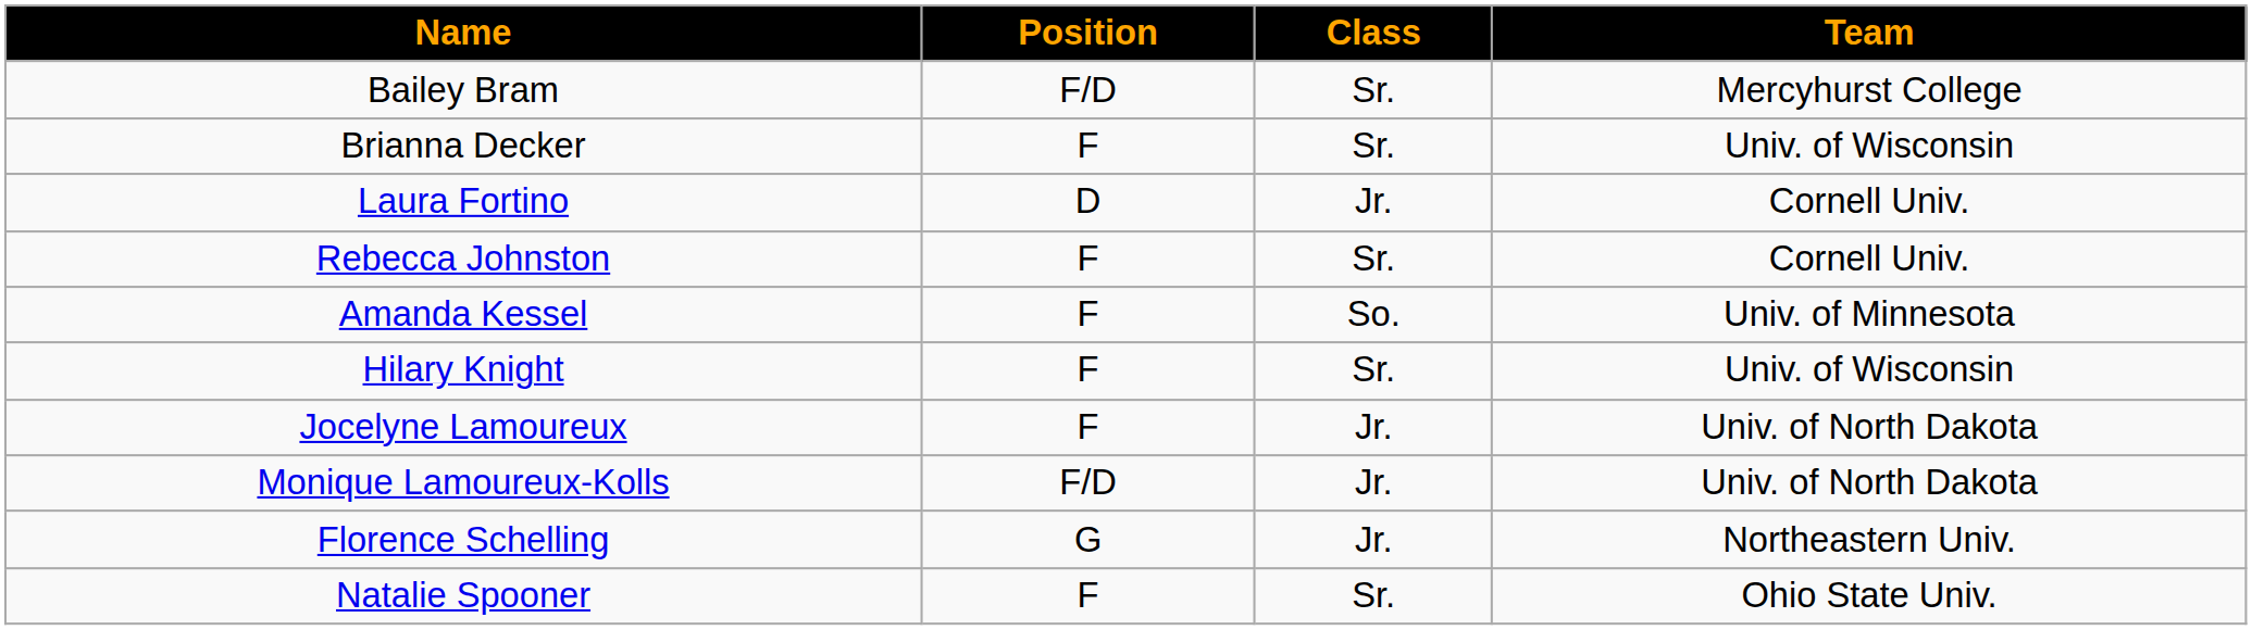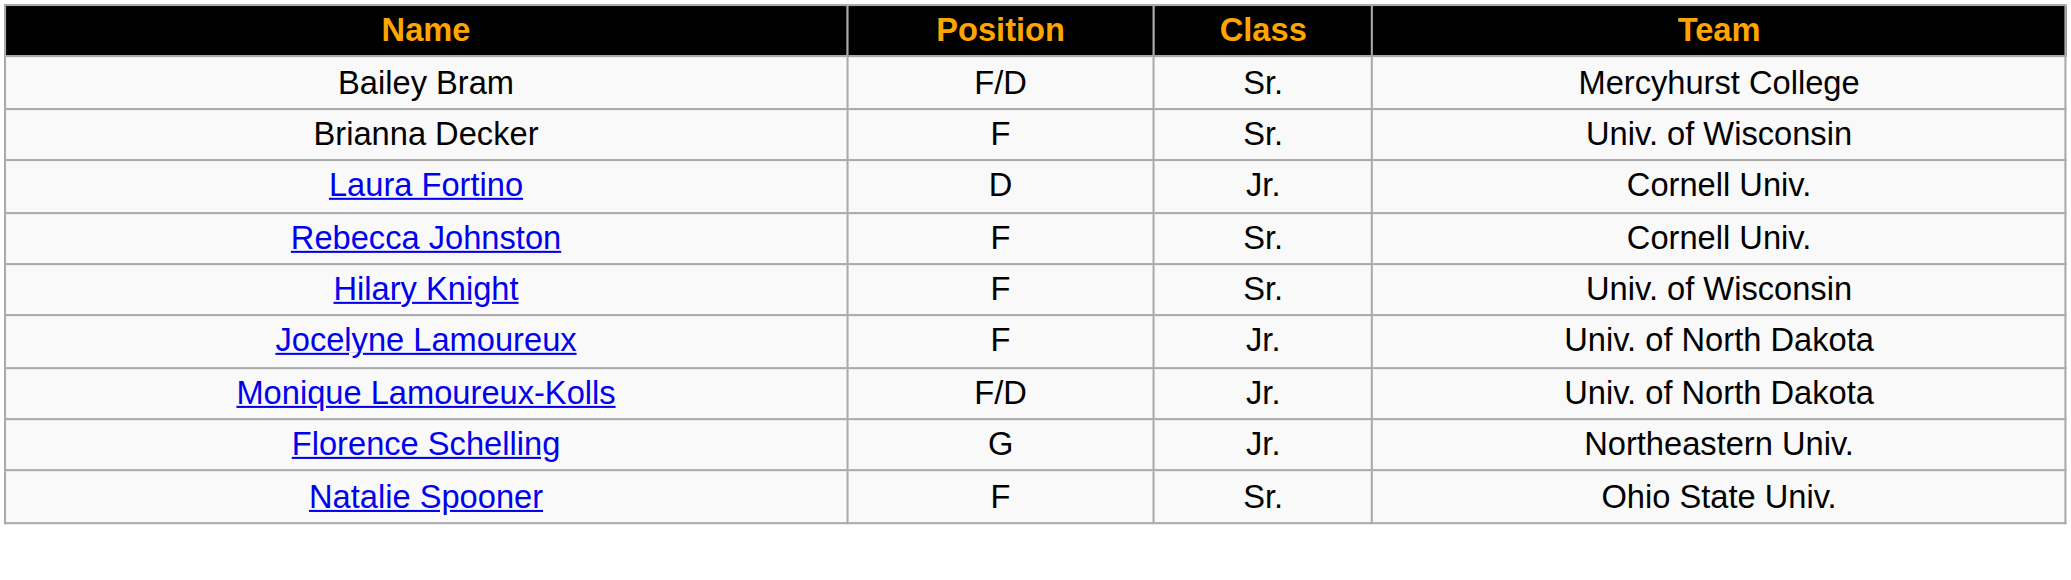 <table class="wikitable" style="width:80%;">
 <tr style="text-align:center; background:black; color:orange;">
 <td><strong>Name</strong></td>
 <td><strong>Position</strong></td>
 <td><strong>Class</strong></td>
 <td><strong>Team</strong></td>
 </tr>
 <tr style="text-align:center;" bgcolor="">
 <td>Bailey Bram</td>
 <td>F/D</td>
 <td>Sr.</td>
 <td>Mercyhurst College</td>
 </tr>
 <tr style="text-align:center;" bgcolor="">
 <td>Brianna Decker</td>
 <td>F</td>
 <td>Sr.</td>
 <td>Univ. of Wisconsin</td>
 </tr>
 <tr style="text-align:center;" bgcolor="">
 <td><a href='#'>Laura Fortino</a></td>
 <td>D</td>
 <td>Jr.</td>
 <td>Cornell Univ.</td>
 </tr>
 <tr style="text-align:center;" bgcolor="">
 <td><a href='#'>Rebecca Johnston</a></td>
 <td>F</td>
 <td>Sr.</td>
 <td>Cornell Univ.</td>
 </tr>
 <tr style="text-align:center;" bgcolor="">
-<td><a href='#'>Amanda Kessel</a></td>
-<td>F</td>
-<td>So.</td>
-<td>Univ. of Minnesota</td>
-</tr>
-<tr style="text-align:center;" bgcolor="">
 <td><a href='#'>Hilary Knight</a></td>
 <td>F</td>
 <td>Sr.</td>
 <td>Univ. of Wisconsin</td>
 </tr>
 <tr style="text-align:center;" bgcolor="">
 <td><a href='#'>Jocelyne Lamoureux</a></td>
 <td>F</td>
 <td>Jr.</td>
 <td>Univ. of North Dakota</td>
 </tr>
 <tr style="text-align:center;" bgcolor="">
 <td><a href='#'>Monique Lamoureux-Kolls</a></td>
 <td>F/D</td>
 <td>Jr.</td>
 <td>Univ. of North Dakota</td>
 </tr>
 <tr style="text-align:center;" bgcolor="">
 <td><a href='#'>Florence Schelling</a></td>
 <td>G</td>
 <td>Jr.</td>
 <td>Northeastern Univ.</td>
 </tr>
 <tr style="text-align:center;" bgcolor="">
 <td><a href='#'>Natalie Spooner</a></td>
 <td>F</td>
 <td>Sr.</td>
 <td>Ohio State Univ.</td>
 </tr>
 </table>
